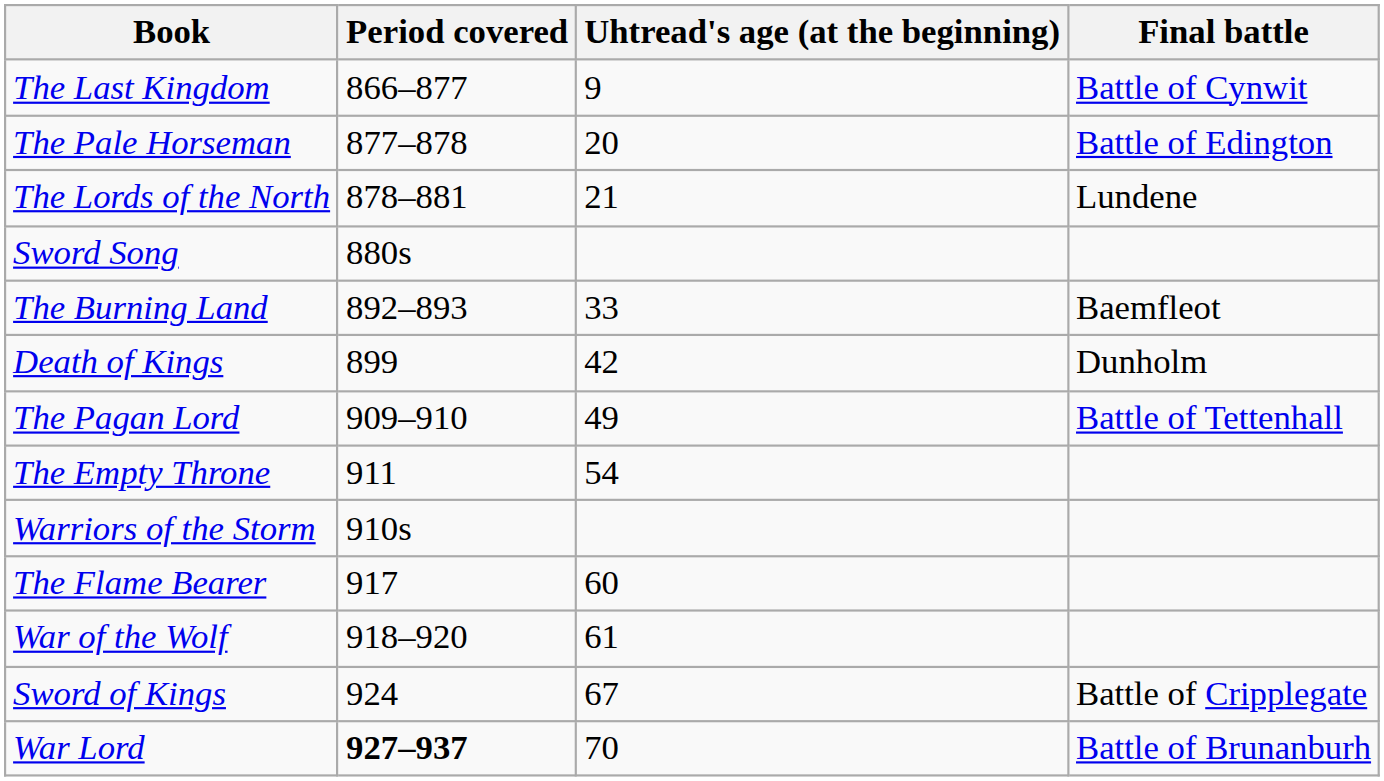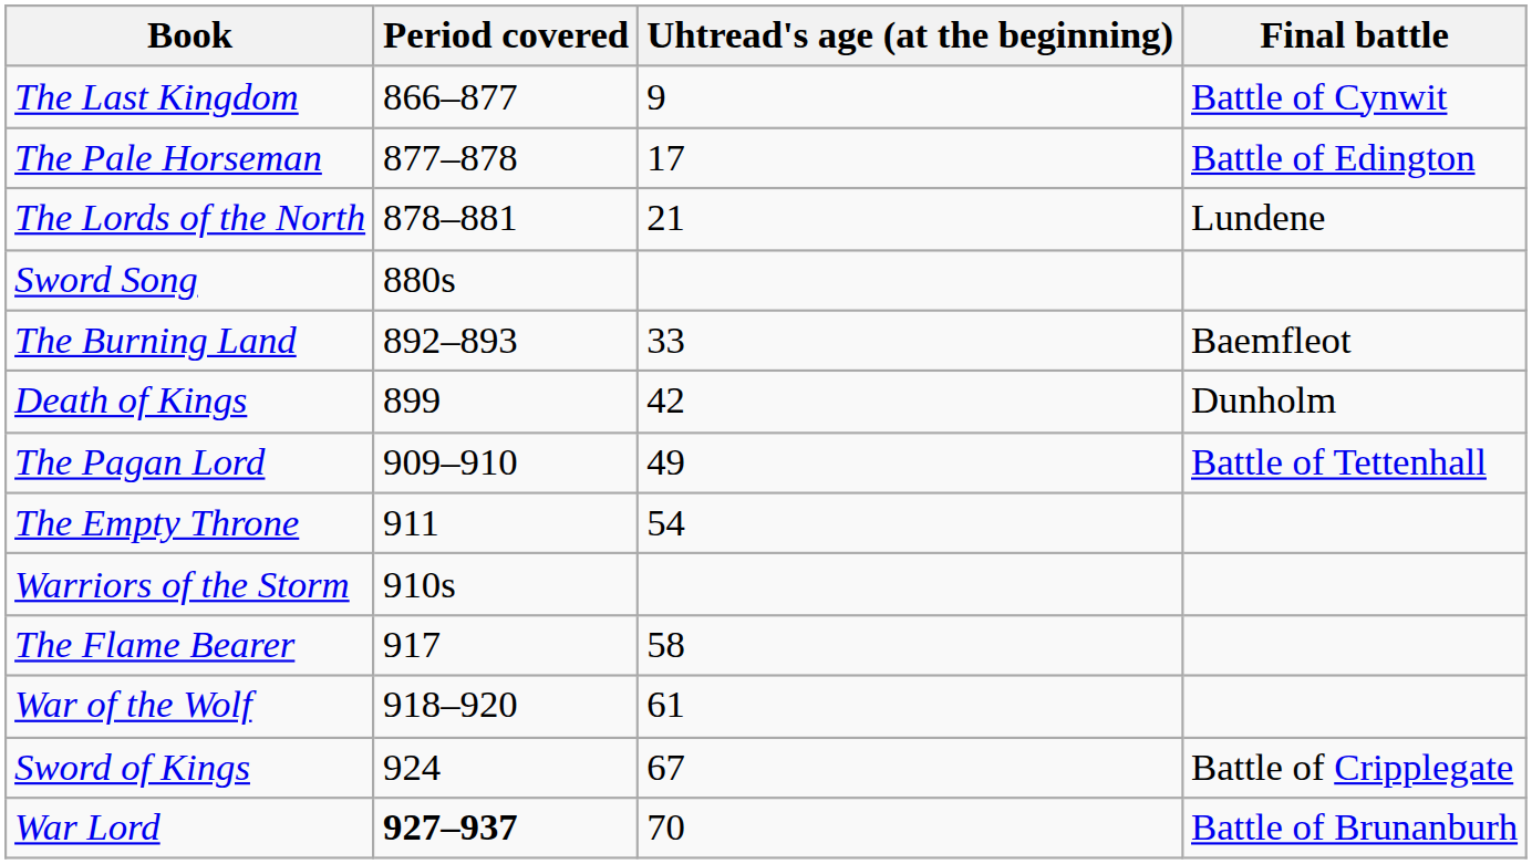 <table class="wikitable">
 <tr>
 <th>Book</th>
 <th>Period covered</th>
 <th>Uhtread's age (at the beginning)</th>
 <th>Final battle</th>
 </tr>
 <tr>
 <td><em><a href='#'>The Last Kingdom</a></em></td>
 <td>866–877</td>
 <td>9</td>
 <td><a href='#'>Battle of Cynwit</a></td>
 </tr>
 <tr>
 <td><em><a href='#'>The Pale Horseman</a></em></td>
 <td>877–878</td>
-<td>20</td>
+<td>17</td>
 <td><a href='#'>Battle of Edington</a></td>
 </tr>
 <tr>
 <td><em><a href='#'>The Lords of the North</a></em></td>
 <td>878–881</td>
 <td>21</td>
 <td>Lundene</td>
 </tr>
 <tr>
 <td><em><a href='#'>Sword Song</a></em></td>
 <td>880s</td>
 <td></td>
 <td></td>
 </tr>
 <tr>
 <td><em><a href='#'>The Burning Land</a></em></td>
 <td>892–893</td>
 <td>33</td>
 <td>Baemfleot</td>
 </tr>
 <tr>
 <td><em><a href='#'>Death of Kings</a></em></td>
 <td>899</td>
 <td>42</td>
 <td>Dunholm</td>
 </tr>
 <tr>
 <td><em><a href='#'>The Pagan Lord</a></em></td>
 <td>909–910</td>
 <td>49</td>
 <td><a href='#'>Battle of Tettenhall</a></td>
 </tr>
 <tr>
 <td><em><a href='#'>The Empty Throne</a></em></td>
 <td>911</td>
 <td>54</td>
 <td></td>
 </tr>
 <tr>
 <td><em><a href='#'>Warriors of the Storm</a></em></td>
 <td>910s</td>
 <td></td>
 <td></td>
 </tr>
 <tr>
 <td><em><a href='#'>The Flame Bearer</a></em></td>
 <td>917</td>
-<td>60</td>
+<td>58</td>
 <td></td>
 </tr>
 <tr>
 <td><em><a href='#'>War of the Wolf</a></em></td>
 <td>918–920</td>
 <td>61</td>
 <td></td>
 </tr>
 <tr>
 <td><em><a href='#'>Sword of Kings</a></em></td>
 <td>924</td>
 <td>67</td>
 <td>Battle of <a href='#'>Cripplegate</a></td>
 </tr>
 <tr>
 <td><em><a href='#'>War Lord</a></em></td>
 <td><strong>927–937</strong></td>
 <td>70</td>
 <td><a href='#'>Battle of Brunanburh</a></td>
 </tr>
 </table>
